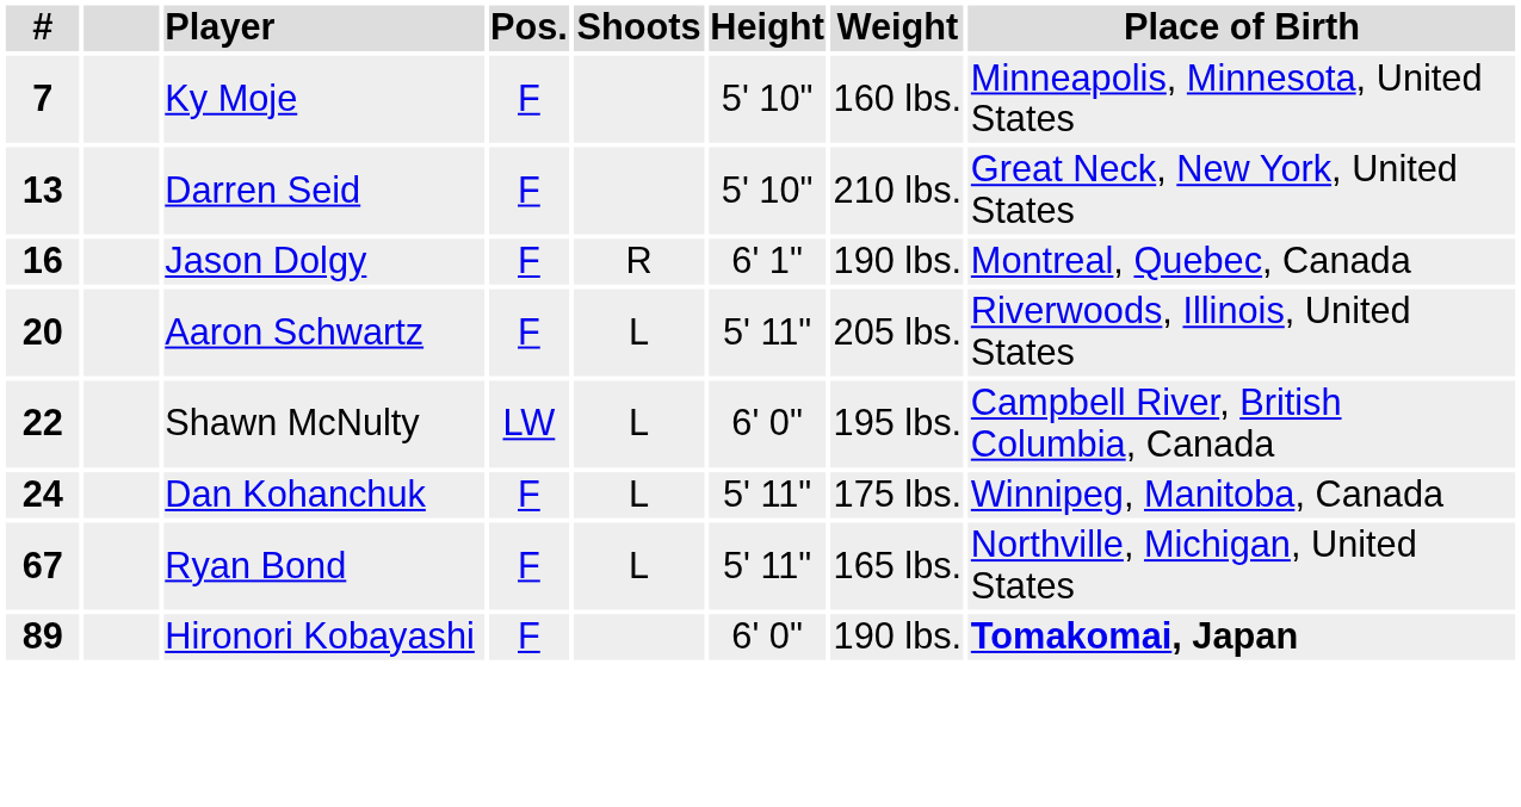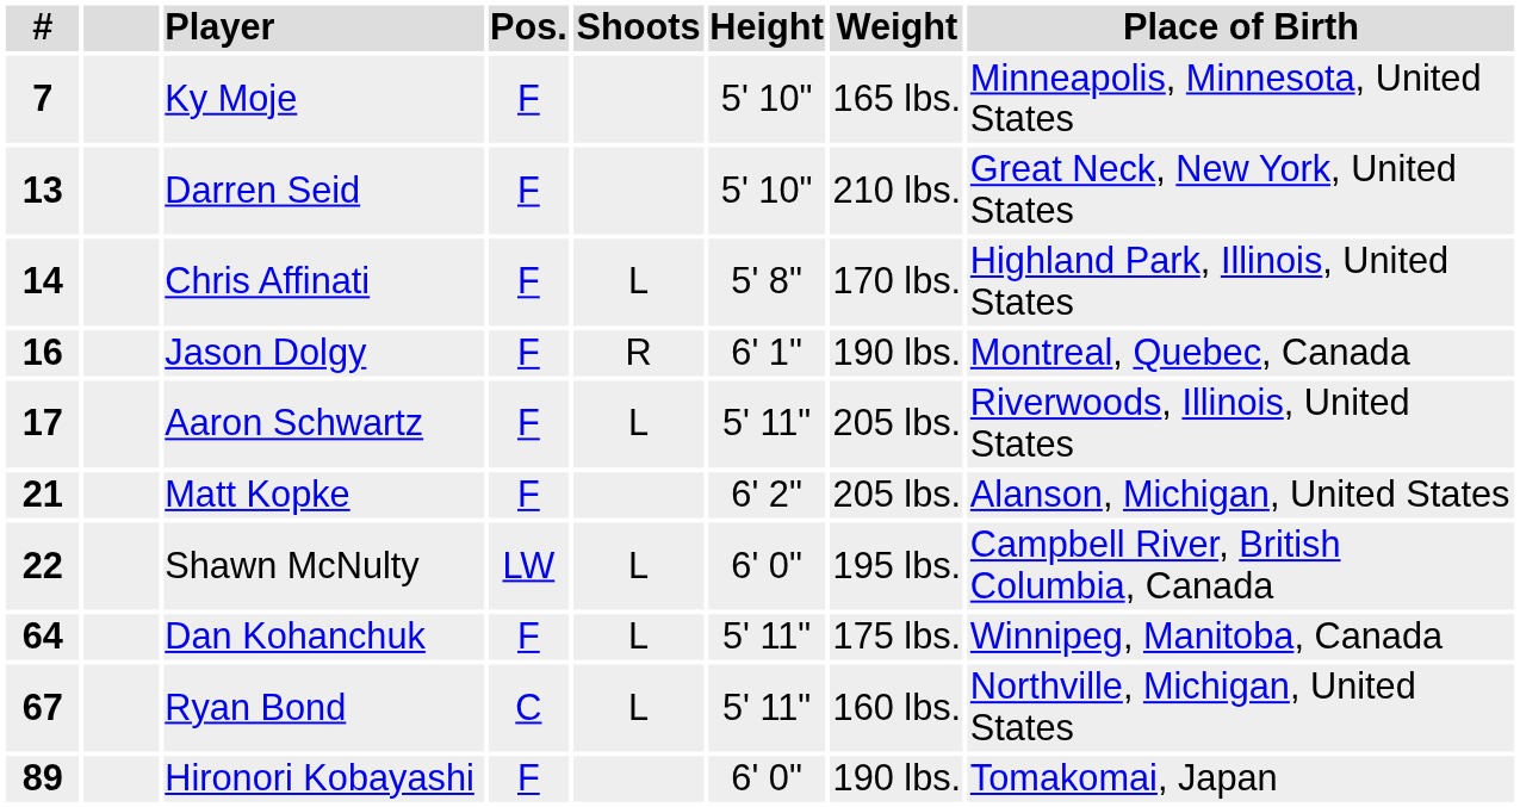 <table width=75%>
 <tr>
 <th colspan=8></th>
 </tr>
 <tr bgcolor="#dddddd">
 <th width=5%>#</th>
 <th width=5%></th>
 <td align=left!!width=35%><strong>Player</strong></td>
 <th width=5%><strong>Pos.</strong></th>
 <th width=8%><strong>Shoots</strong></th>
 <th width=8%><strong>Height</strong></th>
 <th width=8%><strong>Weight</strong></th>
 <th width=37%>Place of Birth</th>
 </tr>
 <tr bgcolor="#eeeeee">
 <td align=center><strong>7</strong></td>
 <td align=center></td>
 <td><a href='#'>Ky Moje</a></td>
 <td align=center><a href='#'>F</a></td>
 <td align=center></td>
 <td align=center>5' 10"</td>
-<td align=center>160 lbs.</td>
+<td align=center>165 lbs.</td>
 <td><a href='#'>Minneapolis</a>, <a href='#'>Minnesota</a>, United States</td>
 </tr>
 <tr bgcolor="#eeeeee">
 <td align=center><strong>13</strong></td>
 <td align=center></td>
 <td><a href='#'>Darren Seid</a></td>
 <td align=center><a href='#'>F</a></td>
 <td align=center></td>
 <td align=center>5' 10"</td>
 <td align=center>210 lbs.</td>
 <td><a href='#'>Great Neck</a>, <a href='#'>New York</a>, United States</td>
 </tr>
 <tr bgcolor="#eeeeee">
+<td align=center><strong>14</strong></td>
+<td align=center></td>
+<td><a href='#'>Chris Affinati</a></td>
+<td align=center><a href='#'>F</a></td>
+<td align=center>L</td>
+<td align=center>5' 8"</td>
+<td align=center>170 lbs.</td>
+<td><a href='#'>Highland Park</a>, <a href='#'>Illinois</a>, United States</td>
+</tr>
+<tr bgcolor="#eeeeee">
 <td align=center><strong>16</strong></td>
 <td align=center></td>
 <td><a href='#'>Jason Dolgy</a></td>
 <td align=center><a href='#'>F</a></td>
 <td align=center>R</td>
 <td align=center>6' 1"</td>
 <td align=center>190 lbs.</td>
 <td><a href='#'>Montreal</a>, <a href='#'>Quebec</a>, Canada</td>
 </tr>
 <tr bgcolor="#eeeeee">
-<td align=center><strong>20</strong></td>
+<td align=center><strong>17</strong></td>
 <td align=center></td>
 <td><a href='#'>Aaron Schwartz</a></td>
 <td align=center><a href='#'>F</a></td>
 <td align=center>L</td>
 <td align=center>5' 11"</td>
 <td align=center>205 lbs.</td>
 <td><a href='#'>Riverwoods</a>, <a href='#'>Illinois</a>, United States</td>
+</tr>
+<tr bgcolor="#eeeeee">
+<td align=center><strong>21</strong></td>
+<td align=center></td>
+<td><a href='#'>Matt Kopke</a></td>
+<td align=center><a href='#'>F</a></td>
+<td align=center></td>
+<td align=center>6' 2"</td>
+<td align=center>205 lbs.</td>
+<td><a href='#'>Alanson</a>, <a href='#'>Michigan</a>, United States</td>
 </tr>
 <tr bgcolor="#eeeeee">
 <td align=center><strong>22</strong></td>
 <td align=center></td>
 <td>Shawn McNulty</td>
 <td align=center><a href='#'>LW</a></td>
 <td align=center>L</td>
 <td align=center>6' 0"</td>
 <td align=center>195 lbs.</td>
 <td><a href='#'>Campbell River</a>, <a href='#'>British Columbia</a>, Canada</td>
 </tr>
 <tr bgcolor="#eeeeee">
-<td align=center><strong>24</strong></td>
+<td align=center><strong>64</strong></td>
 <td align=center></td>
 <td><a href='#'>Dan Kohanchuk</a></td>
 <td align=center><a href='#'>F</a></td>
 <td align=center>L</td>
 <td align=center>5' 11"</td>
 <td align=center>175 lbs.</td>
 <td><a href='#'>Winnipeg</a>, <a href='#'>Manitoba</a>, Canada</td>
 </tr>
 <tr bgcolor="#eeeeee">
 <td align=center><strong>67</strong></td>
 <td align=center></td>
 <td><a href='#'>Ryan Bond</a></td>
-<td align=center><a href='#'>F</a></td>
+<td align=center><a href='#'>C</a></td>
 <td align=center>L</td>
 <td align=center>5' 11"</td>
-<td align=center>165 lbs.</td>
+<td align=center>160 lbs.</td>
 <td><a href='#'>Northville</a>, <a href='#'>Michigan</a>, United States</td>
 </tr>
 <tr bgcolor="#eeeeee">
 <td align=center><strong>89</strong></td>
 <td align=center></td>
 <td><a href='#'>Hironori Kobayashi</a></td>
 <td align=center><a href='#'>F</a></td>
 <td align=center></td>
 <td align=center>6' 0"</td>
 <td align=center>190 lbs.</td>
-<td><strong><a href='#'>Tomakomai</a>, Japan</strong></td>
+<td><a href='#'>Tomakomai</a>, Japan</td>
 </tr>
 </table>
